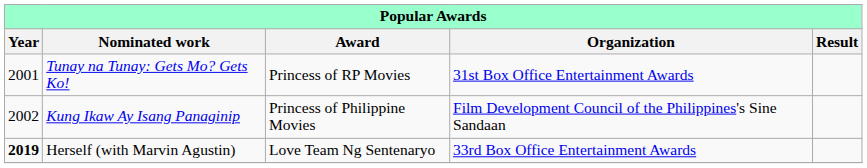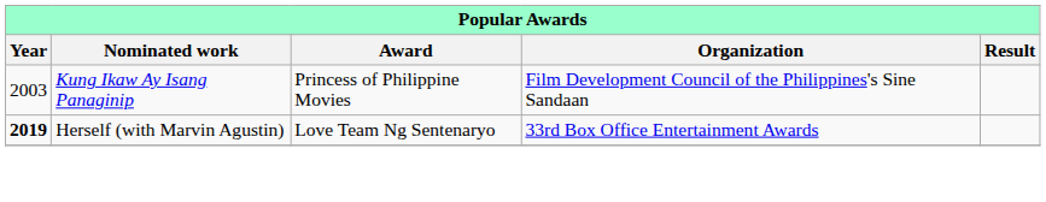 <table width="70%" class="wikitable sortable">
 <tr>
 <th colspan="5" - style="background:#99FFCC;" align="center">Popular Awards</th>
 </tr>
 <tr>
 <th>Year</th>
 <th>Nominated work</th>
 <th>Award</th>
 <th>Organization</th>
 <th>Result</th>
 </tr>
 <tr>
-<td>2001</td>
-<td><em><a href='#'>Tunay na Tunay: Gets Mo? Gets Ko!</a></em></td>
-<td>Princess of RP Movies</td>
-<td><a href='#'>31st Box Office Entertainment Awards</a></td>
-<td></td>
-</tr>
-<tr>
-<td>2002</td>
+<td>2003</td>
 <td><em><a href='#'>Kung Ikaw Ay Isang Panaginip</a></em></td>
 <td>Princess of Philippine Movies</td>
 <td><a href='#'>Film Development Council of the Philippines</a>'s Sine Sandaan</td>
 <td></td>
 </tr>
 <tr>
 <td><strong>2019</strong></td>
 <td>Herself (with Marvin Agustin)</td>
 <td>Love Team Ng Sentenaryo</td>
 <td><a href='#'>33rd Box Office Entertainment Awards</a></td>
 <td></td>
 </tr>
 <tr>
 </tr>
 </table>
